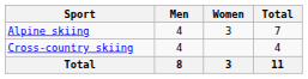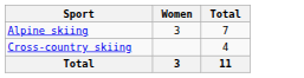 <table class="wikitable sortable" style="text-align:center;">
 <tr>
 <th width=180>Sport</th>
-<th width=55>Men</th>
 <th width=55>Women</th>
 <th width=55>Total</th>
 </tr>
 <tr>
 <td align=left><a href='#'>Alpine skiing</a></td>
-<td>4</td>
 <td>3</td>
 <td>7</td>
 </tr>
 <tr>
 <td align=left><a href='#'>Cross-country skiing</a></td>
-<td>4</td>
 <td></td>
 <td>4</td>
 </tr>
 <tr class="sortbottom">
 <th>Total</th>
-<th>8</th>
 <th>3</th>
 <th>11</th>
 </tr>
 </table>
